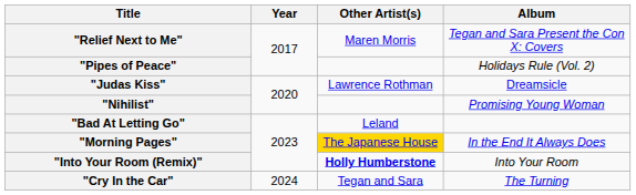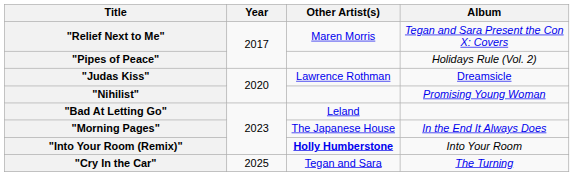 <table class="wikitable plainrowheaders" style="text-align:center;">
 <tr>
 <th style="width:20em;">Title</th>
 <th style="width:5em;">Year</th>
 <th style="width:10em;">Other Artist(s)</th>
 <th style="width:15em;">Album</th>
 </tr>
 <tr>
 <th scope="row">"Relief Next to Me"</th>
 <td rowspan="2">2017</td>
 <td><a href='#'>Maren Morris</a></td>
 <td><em><a href='#'>Tegan and Sara Present the Con X: Covers</a></em></td>
 </tr>
 <tr>
 <th scope="row">"Pipes of Peace"</th>
 <td></td>
 <td><em>Holidays Rule (Vol. 2)</em></td>
 </tr>
 <tr>
 <th scope="row">"Judas Kiss"</th>
 <td rowspan="2">2020</td>
 <td><a href='#'>Lawrence Rothman</a></td>
 <td><a href='#'>Dreamsicle</a></td>
 </tr>
 <tr>
 <th scope="row">"Nihilist"</th>
 <td></td>
 <td><em><a href='#'>Promising Young Woman</a></em></td>
 </tr>
 <tr>
 <th scope="row">"Bad At Letting Go"</th>
 <td rowspan="3">2023</td>
 <td><a href='#'>Leland</a></td>
 <td></td>
 </tr>
 <tr>
 <th scope="row">"Morning Pages"</th>
-<td style="background: gold;"><a href='#'>The Japanese House</a></td>
+<td><a href='#'>The Japanese House</a></td>
 <td><em><a href='#'>In the End It Always Does</a></em></td>
 </tr>
 <tr>
 <th scope="row">"Into Your Room (Remix)"</th>
 <td><strong><a href='#'>Holly Humberstone</a></strong></td>
 <td><em>Into Your Room</em></td>
 </tr>
 <tr>
 <th scope="row">"Cry In the Car"</th>
-<td rowspan="1">2024</td>
+<td rowspan="1">2025</td>
 <td><a href='#'>Tegan and Sara</a></td>
 <td><em><a href='#'>The Turning</a></em></td>
 </tr>
 </table>
